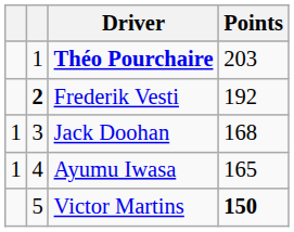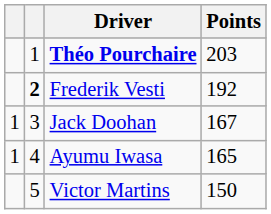 <table class="wikitable" style="font-size: 85%;">
 <tr>
 <th></th>
 <th></th>
 <th>Driver</th>
 <th>Points</th>
 </tr>
 <tr>
 <td align="left"></td>
 <td align="center">1</td>
 <td> <strong><a href='#'>Théo Pourchaire</a></strong></td>
 <td>203</td>
 </tr>
 <tr>
 <td align="left"></td>
 <td align="center"><strong>2</strong></td>
 <td> <a href='#'>Frederik Vesti</a></td>
 <td>192</td>
 </tr>
 <tr>
 <td align="left"> 1</td>
 <td align="center">3</td>
 <td> <a href='#'>Jack Doohan</a></td>
-<td>168</td>
+<td>167</td>
 </tr>
 <tr>
 <td align="left"> 1</td>
 <td align="center">4</td>
 <td> <a href='#'>Ayumu Iwasa</a></td>
 <td>165</td>
 </tr>
 <tr>
 <td align="left"></td>
 <td align="center">5</td>
 <td> <a href='#'>Victor Martins</a></td>
-<td><strong>150</strong></td>
+<td>150</td>
 </tr>
 </table>
